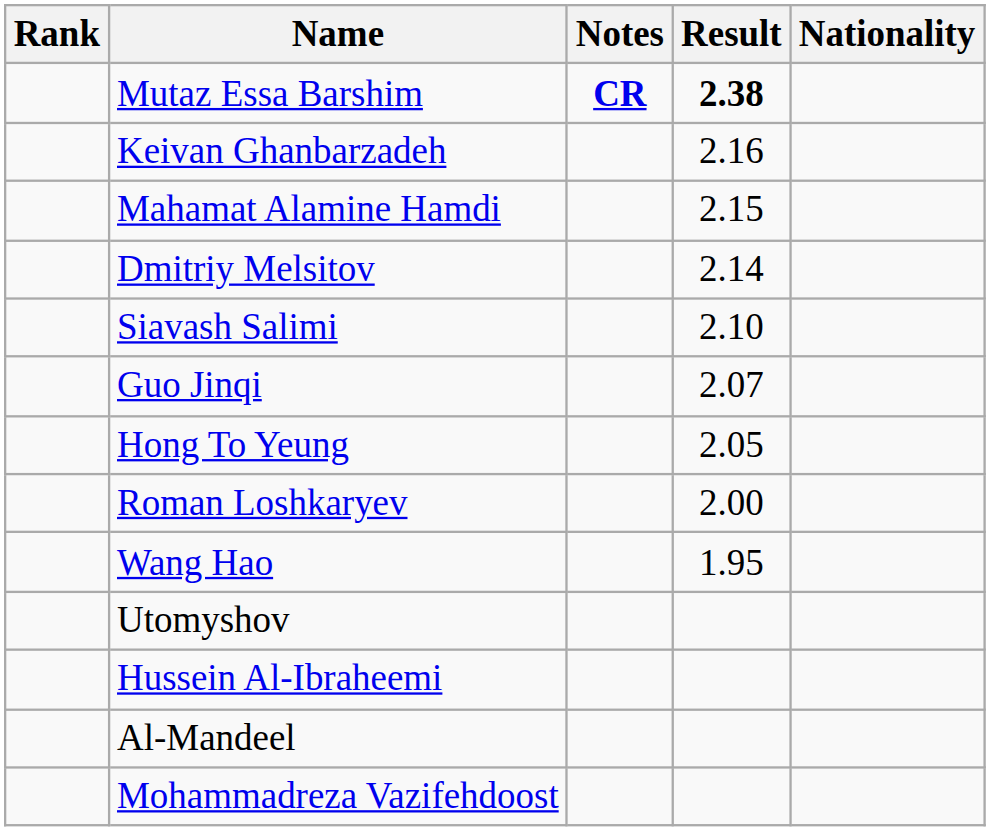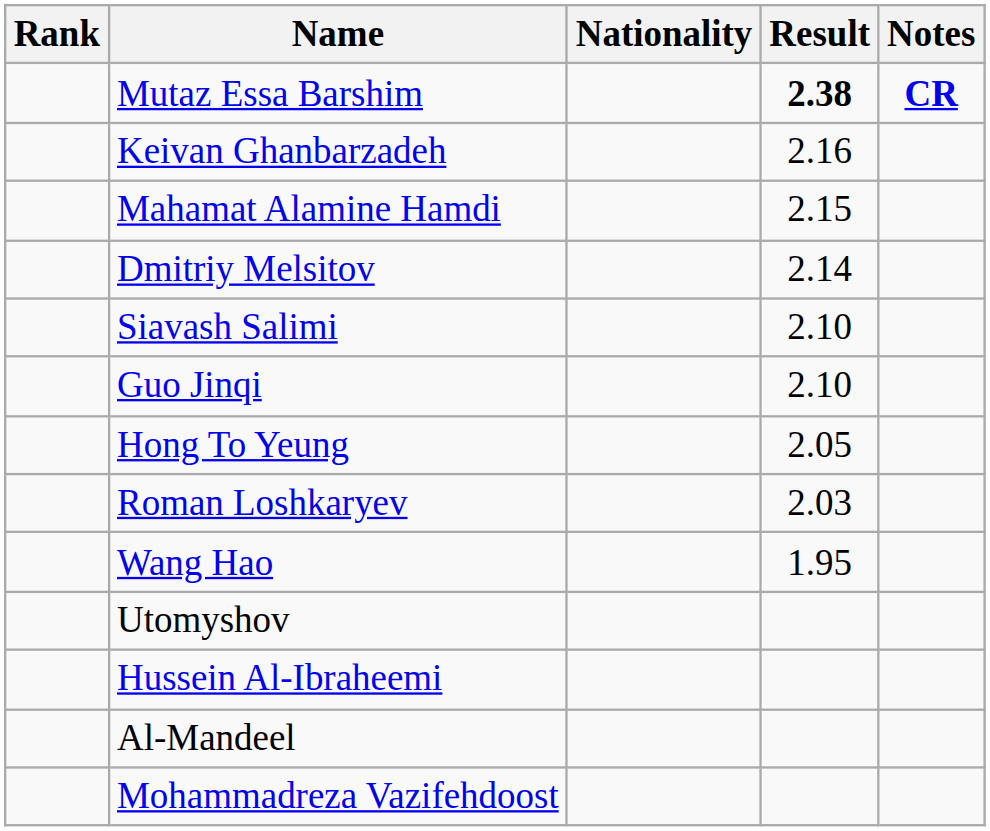 <table class="wikitable sortable" style="text-align:center">
 <tr>
 <th>Rank</th>
 <th>Name</th>
+<th>Nationality</th>
+<th>Result</th>
 <th>Notes</th>
-<th>Result</th>
-<th>Nationality</th>
 </tr>
 <tr>
 <td></td>
 <td align=left><a href='#'>Mutaz Essa Barshim</a></td>
+<td align=left></td>
+<td><strong>2.38</strong></td>
 <td><strong><a href='#'>CR</a></strong></td>
-<td><strong>2.38</strong></td>
-<td align=left></td>
 </tr>
 <tr>
 <td></td>
 <td align=left><a href='#'>Keivan Ghanbarzadeh</a></td>
+<td align=left></td>
+<td>2.16</td>
 <td></td>
-<td>2.16</td>
-<td align=left></td>
 </tr>
 <tr>
 <td></td>
 <td align=left><a href='#'>Mahamat Alamine Hamdi</a></td>
+<td align=left></td>
+<td>2.15</td>
 <td></td>
-<td>2.15</td>
-<td align=left></td>
 </tr>
 <tr>
 <td></td>
 <td align=left><a href='#'>Dmitriy Melsitov</a></td>
+<td align=left></td>
+<td>2.14</td>
 <td></td>
-<td>2.14</td>
-<td align=left></td>
 </tr>
 <tr>
 <td></td>
 <td align=left><a href='#'>Siavash Salimi</a></td>
+<td align=left></td>
+<td>2.10</td>
 <td></td>
-<td>2.10</td>
-<td align=left></td>
 </tr>
 <tr>
 <td></td>
 <td align=left><a href='#'>Guo Jinqi</a></td>
+<td align=left></td>
+<td>2.10</td>
 <td></td>
-<td>2.07</td>
-<td align=left></td>
 </tr>
 <tr>
 <td></td>
 <td align=left><a href='#'>Hong To Yeung</a></td>
+<td align=left></td>
+<td>2.05</td>
 <td></td>
-<td>2.05</td>
-<td align=left></td>
 </tr>
 <tr>
 <td></td>
 <td align=left><a href='#'>Roman Loshkaryev</a></td>
+<td align=left></td>
+<td>2.03</td>
 <td></td>
-<td>2.00</td>
-<td align=left></td>
 </tr>
 <tr>
 <td></td>
 <td align=left><a href='#'>Wang Hao</a></td>
+<td align=left></td>
+<td>1.95</td>
 <td></td>
-<td>1.95</td>
-<td align=left></td>
 </tr>
 <tr>
 <td></td>
 <td align=left>Utomyshov</td>
+<td align=left></td>
 <td></td>
 <td></td>
-<td align=left></td>
 </tr>
 <tr>
 <td></td>
 <td align=left><a href='#'>Hussein Al-Ibraheemi</a></td>
+<td align=left></td>
 <td></td>
 <td></td>
-<td align=left></td>
 </tr>
 <tr>
 <td></td>
 <td align=left>Al-Mandeel</td>
+<td align=left></td>
 <td></td>
 <td></td>
-<td align=left></td>
 </tr>
 <tr>
 <td></td>
 <td align=left><a href='#'>Mohammadreza Vazifehdoost</a></td>
+<td align=left></td>
 <td></td>
 <td></td>
-<td align=left></td>
 </tr>
 </table>
